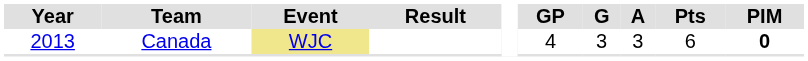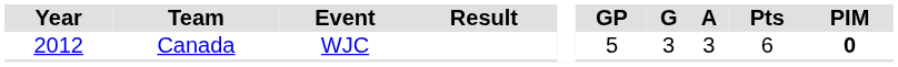 <table border="0" cellpadding="1" cellspacing="0" style="text-align:center; width:40em">
 <tr ALIGN="centre" bgcolor="#e0e0e0">
 <th>Year</th>
 <th>Team</th>
 <th>Event</th>
 <th>Result</th>
 <th rowspan="97" bgcolor="#ffffff"> </th>
 <th>GP</th>
 <th>G</th>
 <th>A</th>
 <th>Pts</th>
 <th>PIM</th>
 </tr>
 <tr>
-<td><a href='#'>2013</a></td>
+<td><a href='#'>2012</a></td>
 <td><a href='#'>Canada</a></td>
-<td style="background: khaki;"><a href='#'>WJC</a></td>
+<td><a href='#'>WJC</a></td>
 <td></td>
-<td>4</td>
+<td>5</td>
 <td>3</td>
 <td>3</td>
 <td>6</td>
 <td><strong>0</strong></td>
 </tr>
 <tr align="centre" bgcolor="#e0e0e0">
 <th colspan="4"></th>
 <th></th>
 <th></th>
 <th></th>
 <th></th>
 <th></th>
 </tr>
 </table>
